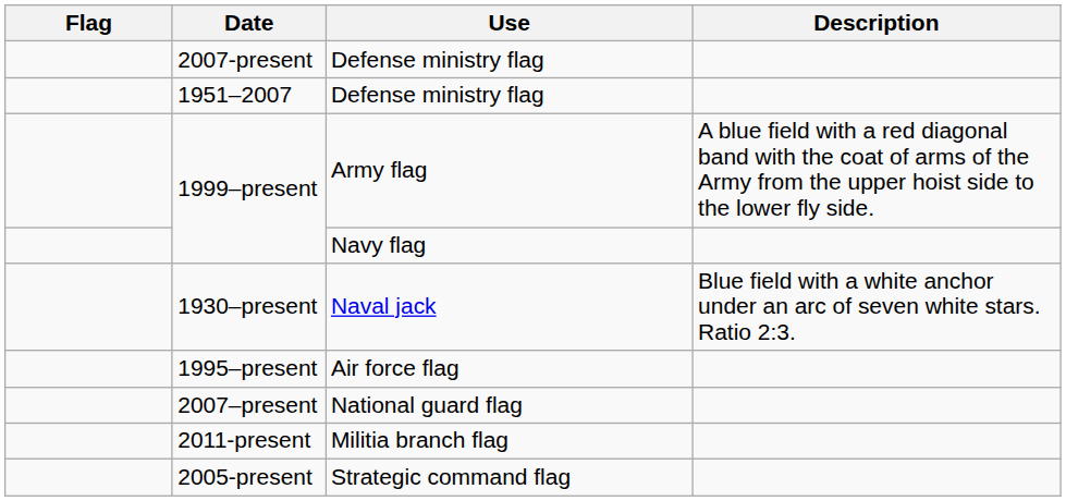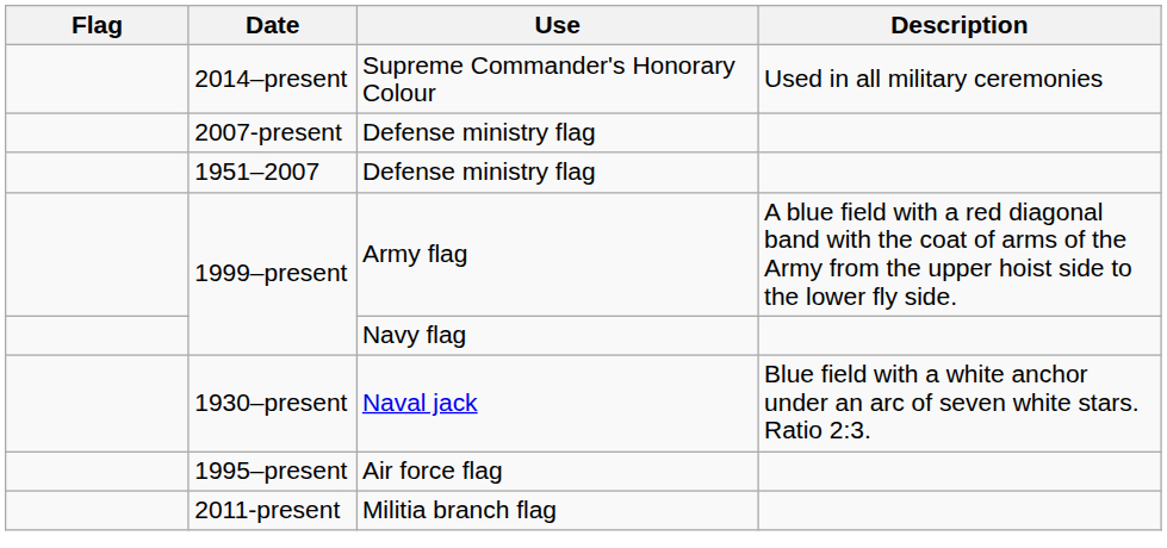 <table class="wikitable">
 <tr>
 <th style="width:110px;">Flag</th>
 <th style="width:100px;">Date</th>
 <th style="width:250px;">Use</th>
 <th style="width:250px;">Description</th>
+</tr>
+<tr>
+<td></td>
+<td>2014–present</td>
+<td>Supreme Commander's Honorary Colour</td>
+<td>Used in all military ceremonies</td>
 </tr>
 <tr>
 <td></td>
 <td>2007-present</td>
 <td>Defense ministry flag</td>
 <td></td>
 </tr>
 <tr>
 <td></td>
 <td>1951–2007</td>
 <td>Defense ministry flag</td>
 <td></td>
 </tr>
 <tr>
 <td></td>
 <td rowspan="2">1999–present</td>
 <td>Army flag</td>
 <td>A blue field with a red diagonal band with the coat of arms of the Army from the upper hoist side to the lower fly side.</td>
 </tr>
 <tr>
 <td></td>
 <td>Navy flag</td>
 <td></td>
 </tr>
 <tr>
 <td></td>
 <td>1930–present</td>
 <td><a href='#'>Naval jack</a></td>
 <td>Blue field with a white anchor under an arc of seven white stars. Ratio 2:3.</td>
 </tr>
 <tr>
 <td></td>
 <td>1995–present</td>
 <td>Air force flag</td>
 <td></td>
 </tr>
 <tr>
 <td></td>
-<td>2007–present</td>
-<td>National guard flag</td>
-<td></td>
-</tr>
-<tr>
-<td></td>
 <td>2011-present</td>
 <td>Militia branch flag</td>
 <td></td>
 </tr>
-<tr>
-<td></td>
-<td>2005-present</td>
-<td>Strategic command flag</td>
-<td></td>
-</tr>
 </table>
